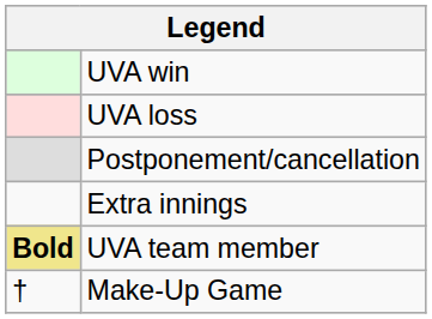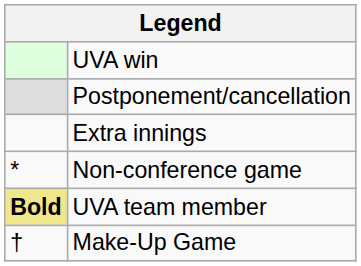 <table class="wikitable" style="font-size:90%">
 <tr>
 <th colspan="2">Legend</th>
 </tr>
 <tr>
 <td bgcolor="#ddffdd"> </td>
 <td>UVA win</td>
-</tr>
-<tr>
-<td bgcolor="#ffdddd"> </td>
-<td>UVA loss</td>
 </tr>
 <tr>
 <td bgcolor="#DDDDDD"> </td>
 <td>Postponement/cancellation</td>
 </tr>
 <tr>
 <td></td>
 <td>Extra innings</td>
 </tr>
 <tr>
+<td>*</td>
+<td>Non-conference game</td>
+</tr>
+<tr>
 <td style="background: khaki;"><strong>Bold</strong></td>
 <td>UVA team member</td>
 </tr>
 <tr>
 <td>†</td>
 <td>Make-Up Game</td>
 </tr>
 </table>
